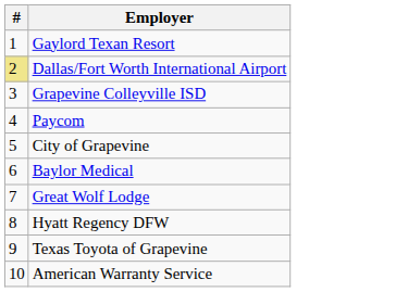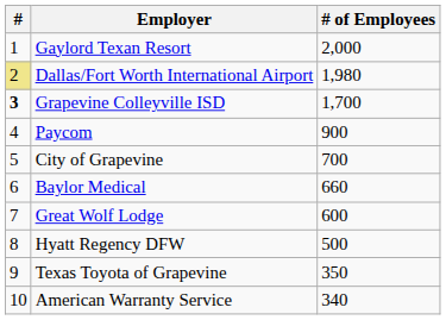 <table class="wikitable">
 <tr>
 <th>#</th>
 <th>Employer</th>
+<th># of Employees</th>
 </tr>
 <tr>
 <td>1</td>
 <td><a href='#'>Gaylord Texan Resort</a></td>
+<td>2,000</td>
 </tr>
 <tr>
 <td style="background: khaki;">2</td>
 <td><a href='#'>Dallas/Fort Worth International Airport</a></td>
+<td>1,980</td>
 </tr>
 <tr>
-<td>3</td>
+<td><strong>3</strong></td>
 <td><a href='#'>Grapevine Colleyville ISD</a></td>
+<td>1,700</td>
 </tr>
 <tr>
 <td>4</td>
 <td><a href='#'>Paycom</a></td>
+<td>900</td>
 </tr>
 <tr>
 <td>5</td>
 <td>City of Grapevine</td>
+<td>700</td>
 </tr>
 <tr>
 <td>6</td>
 <td><a href='#'>Baylor Medical</a></td>
+<td>660</td>
 </tr>
 <tr>
 <td>7</td>
 <td><a href='#'>Great Wolf Lodge</a></td>
+<td>600</td>
 </tr>
 <tr>
 <td>8</td>
 <td>Hyatt Regency DFW</td>
+<td>500</td>
 </tr>
 <tr>
 <td>9</td>
 <td>Texas Toyota of Grapevine</td>
+<td>350</td>
 </tr>
 <tr>
 <td>10</td>
 <td>American Warranty Service</td>
+<td>340</td>
 </tr>
 </table>
